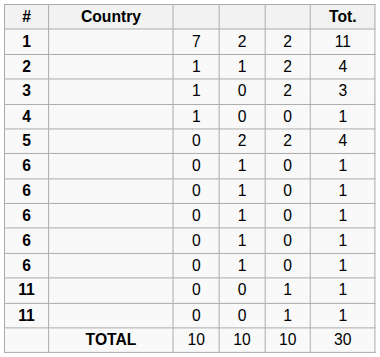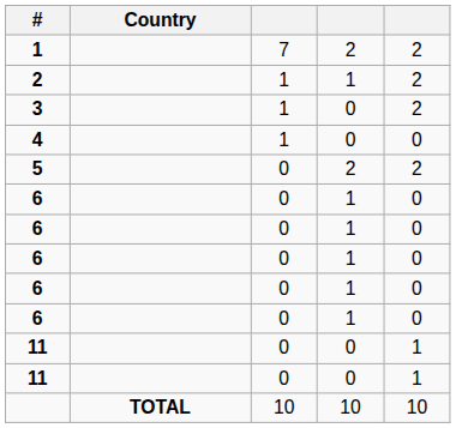 <table class="wikitable" width=30% style="font-size:100%; text-align:center;">
 <tr>
 <th>#</th>
 <th>Country</th>
 <th></th>
 <th></th>
 <th></th>
-<th>Tot.</th>
 </tr>
 <tr>
 <td><strong>1</strong></td>
 <td align=left></td>
 <td>7</td>
 <td>2</td>
 <td>2</td>
-<td>11</td>
 </tr>
 <tr>
 <td><strong>2</strong></td>
 <td align=left></td>
 <td>1</td>
 <td>1</td>
 <td>2</td>
-<td>4</td>
 </tr>
 <tr>
 <td><strong>3</strong></td>
 <td align=left></td>
 <td>1</td>
 <td>0</td>
 <td>2</td>
-<td>3</td>
 </tr>
 <tr>
 <td><strong>4</strong></td>
 <td align=left></td>
 <td>1</td>
 <td>0</td>
 <td>0</td>
-<td>1</td>
 </tr>
 <tr>
 <td><strong>5</strong></td>
 <td align=left></td>
 <td>0</td>
 <td>2</td>
 <td>2</td>
-<td>4</td>
 </tr>
 <tr>
 <td><strong>6</strong></td>
 <td align=left></td>
 <td>0</td>
 <td>1</td>
 <td>0</td>
-<td>1</td>
 </tr>
 <tr>
 <td><strong>6</strong></td>
 <td align=left></td>
 <td>0</td>
 <td>1</td>
 <td>0</td>
-<td>1</td>
 </tr>
 <tr>
 <td><strong>6</strong></td>
 <td align=left></td>
 <td>0</td>
 <td>1</td>
 <td>0</td>
-<td>1</td>
 </tr>
 <tr>
 <td><strong>6</strong></td>
 <td align=left></td>
 <td>0</td>
 <td>1</td>
 <td>0</td>
-<td>1</td>
 </tr>
 <tr>
 <td><strong>6</strong></td>
 <td align=left></td>
 <td>0</td>
 <td>1</td>
+<td>0</td>
+</tr>
+<tr>
+<td><strong>11</strong></td>
+<td align=left></td>
+<td>0</td>
 <td>0</td>
 <td>1</td>
 </tr>
 <tr>
 <td><strong>11</strong></td>
 <td align=left></td>
 <td>0</td>
 <td>0</td>
 <td>1</td>
-<td>1</td>
-</tr>
-<tr>
-<td><strong>11</strong></td>
-<td align=left></td>
-<td>0</td>
-<td>0</td>
-<td>1</td>
-<td>1</td>
 </tr>
 <tr>
 <td></td>
 <td><strong>TOTAL</strong></td>
 <td>10</td>
 <td>10</td>
 <td>10</td>
-<td>30</td>
 </tr>
 </table>
